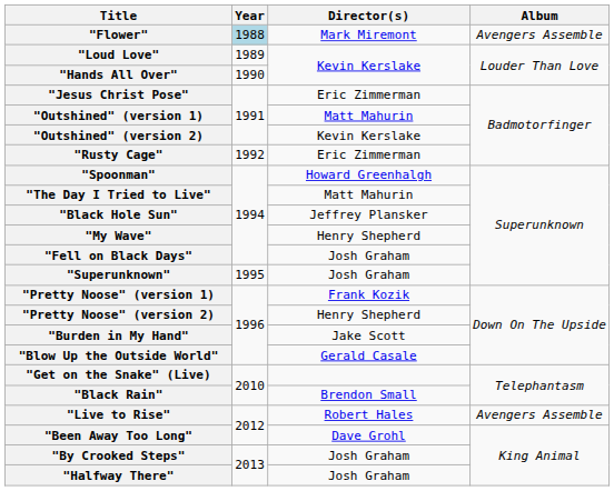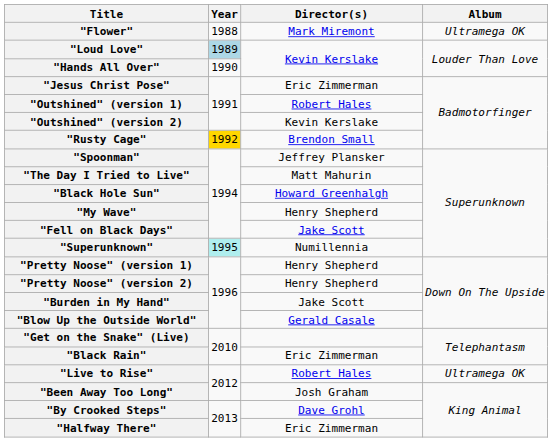 <table class="wikitable plainrowheaders" style="text-align:center;">
 <tr>
 <th scope="col" style="width:18em;">Title</th>
 <th scope="col">Year</th>
 <th scope="col" style="width:16em;">Director(s)</th>
 <th>Album</th>
 </tr>
 <tr>
 <th scope="row">"Flower"</th>
-<td style="background: lightblue;">1988</td>
+<td>1988</td>
 <td><a href='#'>Mark Miremont</a></td>
-<td><em>Avengers Assemble</em></td>
+<td><em>Ultramega OK</em></td>
 </tr>
 <tr>
 <th scope="row">"Loud Love"</th>
-<td>1989</td>
+<td style="background: lightblue;">1989</td>
 <td rowspan="2"><a href='#'>Kevin Kerslake</a></td>
 <td rowspan="2"><em>Louder Than Love</em></td>
 </tr>
 <tr>
 <th scope="row">"Hands All Over"</th>
 <td>1990</td>
 </tr>
 <tr>
 <th scope="row">"Jesus Christ Pose"</th>
 <td rowspan="3">1991</td>
 <td>Eric Zimmerman</td>
 <td rowspan="4"><em>Badmotorfinger</em></td>
 </tr>
 <tr>
 <th scope="row">"Outshined" (version 1)</th>
-<td><a href='#'>Matt Mahurin</a></td>
+<td><a href='#'>Robert Hales</a></td>
 </tr>
 <tr>
 <th scope="row">"Outshined" (version 2)</th>
 <td>Kevin Kerslake</td>
 </tr>
 <tr>
 <th scope="row">"Rusty Cage"</th>
-<td>1992</td>
-<td>Eric Zimmerman</td>
+<td style="background: gold;">1992</td>
+<td><a href='#'>Brendon Small</a></td>
 </tr>
 <tr>
 <th scope="row">"Spoonman"</th>
 <td rowspan="5">1994</td>
-<td><a href='#'>Howard Greenhalgh</a></td>
+<td>Jeffrey Plansker</td>
 <td rowspan="6"><em>Superunknown</em></td>
 </tr>
 <tr>
 <th scope="row">"The Day I Tried to Live"</th>
 <td>Matt Mahurin</td>
 </tr>
 <tr>
 <th scope="row">"Black Hole Sun"</th>
-<td>Jeffrey Plansker</td>
+<td><a href='#'>Howard Greenhalgh</a></td>
 </tr>
 <tr>
 <th scope="row">"My Wave"</th>
 <td>Henry Shepherd</td>
 </tr>
 <tr>
 <th scope="row">"Fell on Black Days"</th>
-<td>Josh Graham</td>
+<td><a href='#'>Jake Scott</a></td>
 </tr>
 <tr>
 <th scope="row">"Superunknown"</th>
-<td>1995</td>
-<td>Josh Graham</td>
+<td style="background: paleturquoise;">1995</td>
+<td>Numillennia</td>
 </tr>
 <tr>
 <th scope="row">"Pretty Noose" (version 1)</th>
 <td rowspan="4">1996</td>
-<td><a href='#'>Frank Kozik</a></td>
+<td>Henry Shepherd</td>
 <td rowspan="4"><em>Down On The Upside</em></td>
 </tr>
 <tr>
 <th scope="row">"Pretty Noose" (version 2)</th>
 <td>Henry Shepherd</td>
 </tr>
 <tr>
 <th scope="row">"Burden in My Hand"</th>
 <td>Jake Scott</td>
 </tr>
 <tr>
 <th scope="row">"Blow Up the Outside World"</th>
 <td><a href='#'>Gerald Casale</a></td>
 </tr>
 <tr>
 <th scope="row">"Get on the Snake" (Live)</th>
 <td rowspan="2">2010</td>
 <td></td>
 <td rowspan="2"><em>Telephantasm</em></td>
 </tr>
 <tr>
 <th scope="row">"Black Rain"</th>
-<td><a href='#'>Brendon Small</a></td>
+<td>Eric Zimmerman</td>
 </tr>
 <tr>
 <th scope="row">"Live to Rise"</th>
 <td rowspan="2">2012</td>
 <td><a href='#'>Robert Hales</a></td>
-<td><em>Avengers Assemble</em></td>
+<td><em>Ultramega OK</em></td>
 </tr>
 <tr>
 <th scope="row">"Been Away Too Long"</th>
-<td><a href='#'>Dave Grohl</a></td>
+<td>Josh Graham</td>
 <td rowspan="3"><em>King Animal</em></td>
 </tr>
 <tr>
 <th scope="row">"By Crooked Steps"</th>
 <td rowspan="2">2013</td>
-<td>Josh Graham</td>
+<td><a href='#'>Dave Grohl</a></td>
 </tr>
 <tr>
 <th scope="row">"Halfway There"</th>
-<td>Josh Graham</td>
+<td>Eric Zimmerman</td>
 </tr>
 </table>
